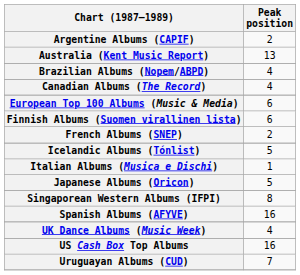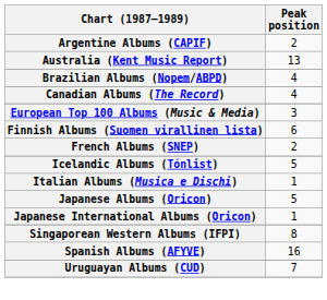 <table class="wikitable sortable plainrowheaders" style="text-align:center;">
 <tr>
 <th scope="col">Chart (1987–1989)</th>
 <th scope="col">Peak<br>position</th>
 </tr>
 <tr>
 <th scope="row">Argentine Albums (<a href='#'>CAPIF</a>)</th>
 <td>2</td>
 </tr>
 <tr>
 <th scope="row">Australia (<a href='#'>Kent Music Report</a>)</th>
 <td>13</td>
 </tr>
 <tr>
 </tr>
 <tr>
 <th scope="row">Brazilian Albums (<a href='#'>Nopem</a>/<a href='#'>ABPD</a>)</th>
 <td>4</td>
 </tr>
 <tr>
 </tr>
 <tr>
 <th scope="row">Canadian Albums (<a href='#'><em>The Record</em></a>)</th>
 <td>4</td>
 </tr>
 <tr>
 </tr>
 <tr>
 <th scope="row"><a href='#'>European Top 100 Albums</a> (<em>Music & Media</em>)</th>
-<td>6</td>
+<td>3</td>
 </tr>
 <tr>
 <th scope="row">Finnish Albums (<a href='#'>Suomen virallinen lista</a>)</th>
 <td>6</td>
 </tr>
 <tr>
 <th scope="row">French Albums (<a href='#'>SNEP</a>)</th>
 <td>2</td>
 </tr>
 <tr>
 </tr>
 <tr>
 <th scope="row">Icelandic Albums (<a href='#'>Tónlist</a>)</th>
 <td>5</td>
 </tr>
 <tr>
 <th scope="row">Italian Albums (<em><a href='#'>Musica e Dischi</a></em>)</th>
 <td>1</td>
 </tr>
 <tr>
 <th scope="row">Japanese Albums (<a href='#'>Oricon</a>)</th>
 <td>5</td>
 </tr>
 <tr>
+<th scope="row">Japanese International Albums (<a href='#'>Oricon</a>)</th>
+<td>1</td>
+</tr>
+<tr>
 </tr>
 <tr>
 </tr>
 <tr>
 <th scope="row">Singaporean Western Albums (IFPI)</th>
 <td>8</td>
 </tr>
 <tr>
 <th scope="row">Spanish Albums (<a href='#'>AFYVE</a>)</th>
 <td>16</td>
 </tr>
 <tr>
 </tr>
 <tr>
 </tr>
 <tr>
 </tr>
 <tr>
-<th scope="row"><a href='#'>UK Dance Albums</a> (<em><a href='#'>Music Week</a></em>)</th>
-<td>4</td>
 </tr>
 <tr>
-</tr>
-<tr>
-</tr>
-<tr>
-<th scope="row">US <a href='#'><em>Cash Box</em></a> Top Albums</th>
-<td>16</td>
 </tr>
 <tr>
 <th scope="row">Uruguayan Albums (<a href='#'>CUD</a>)</th>
 <td>7</td>
 </tr>
 <tr>
 </tr>
 </table>
